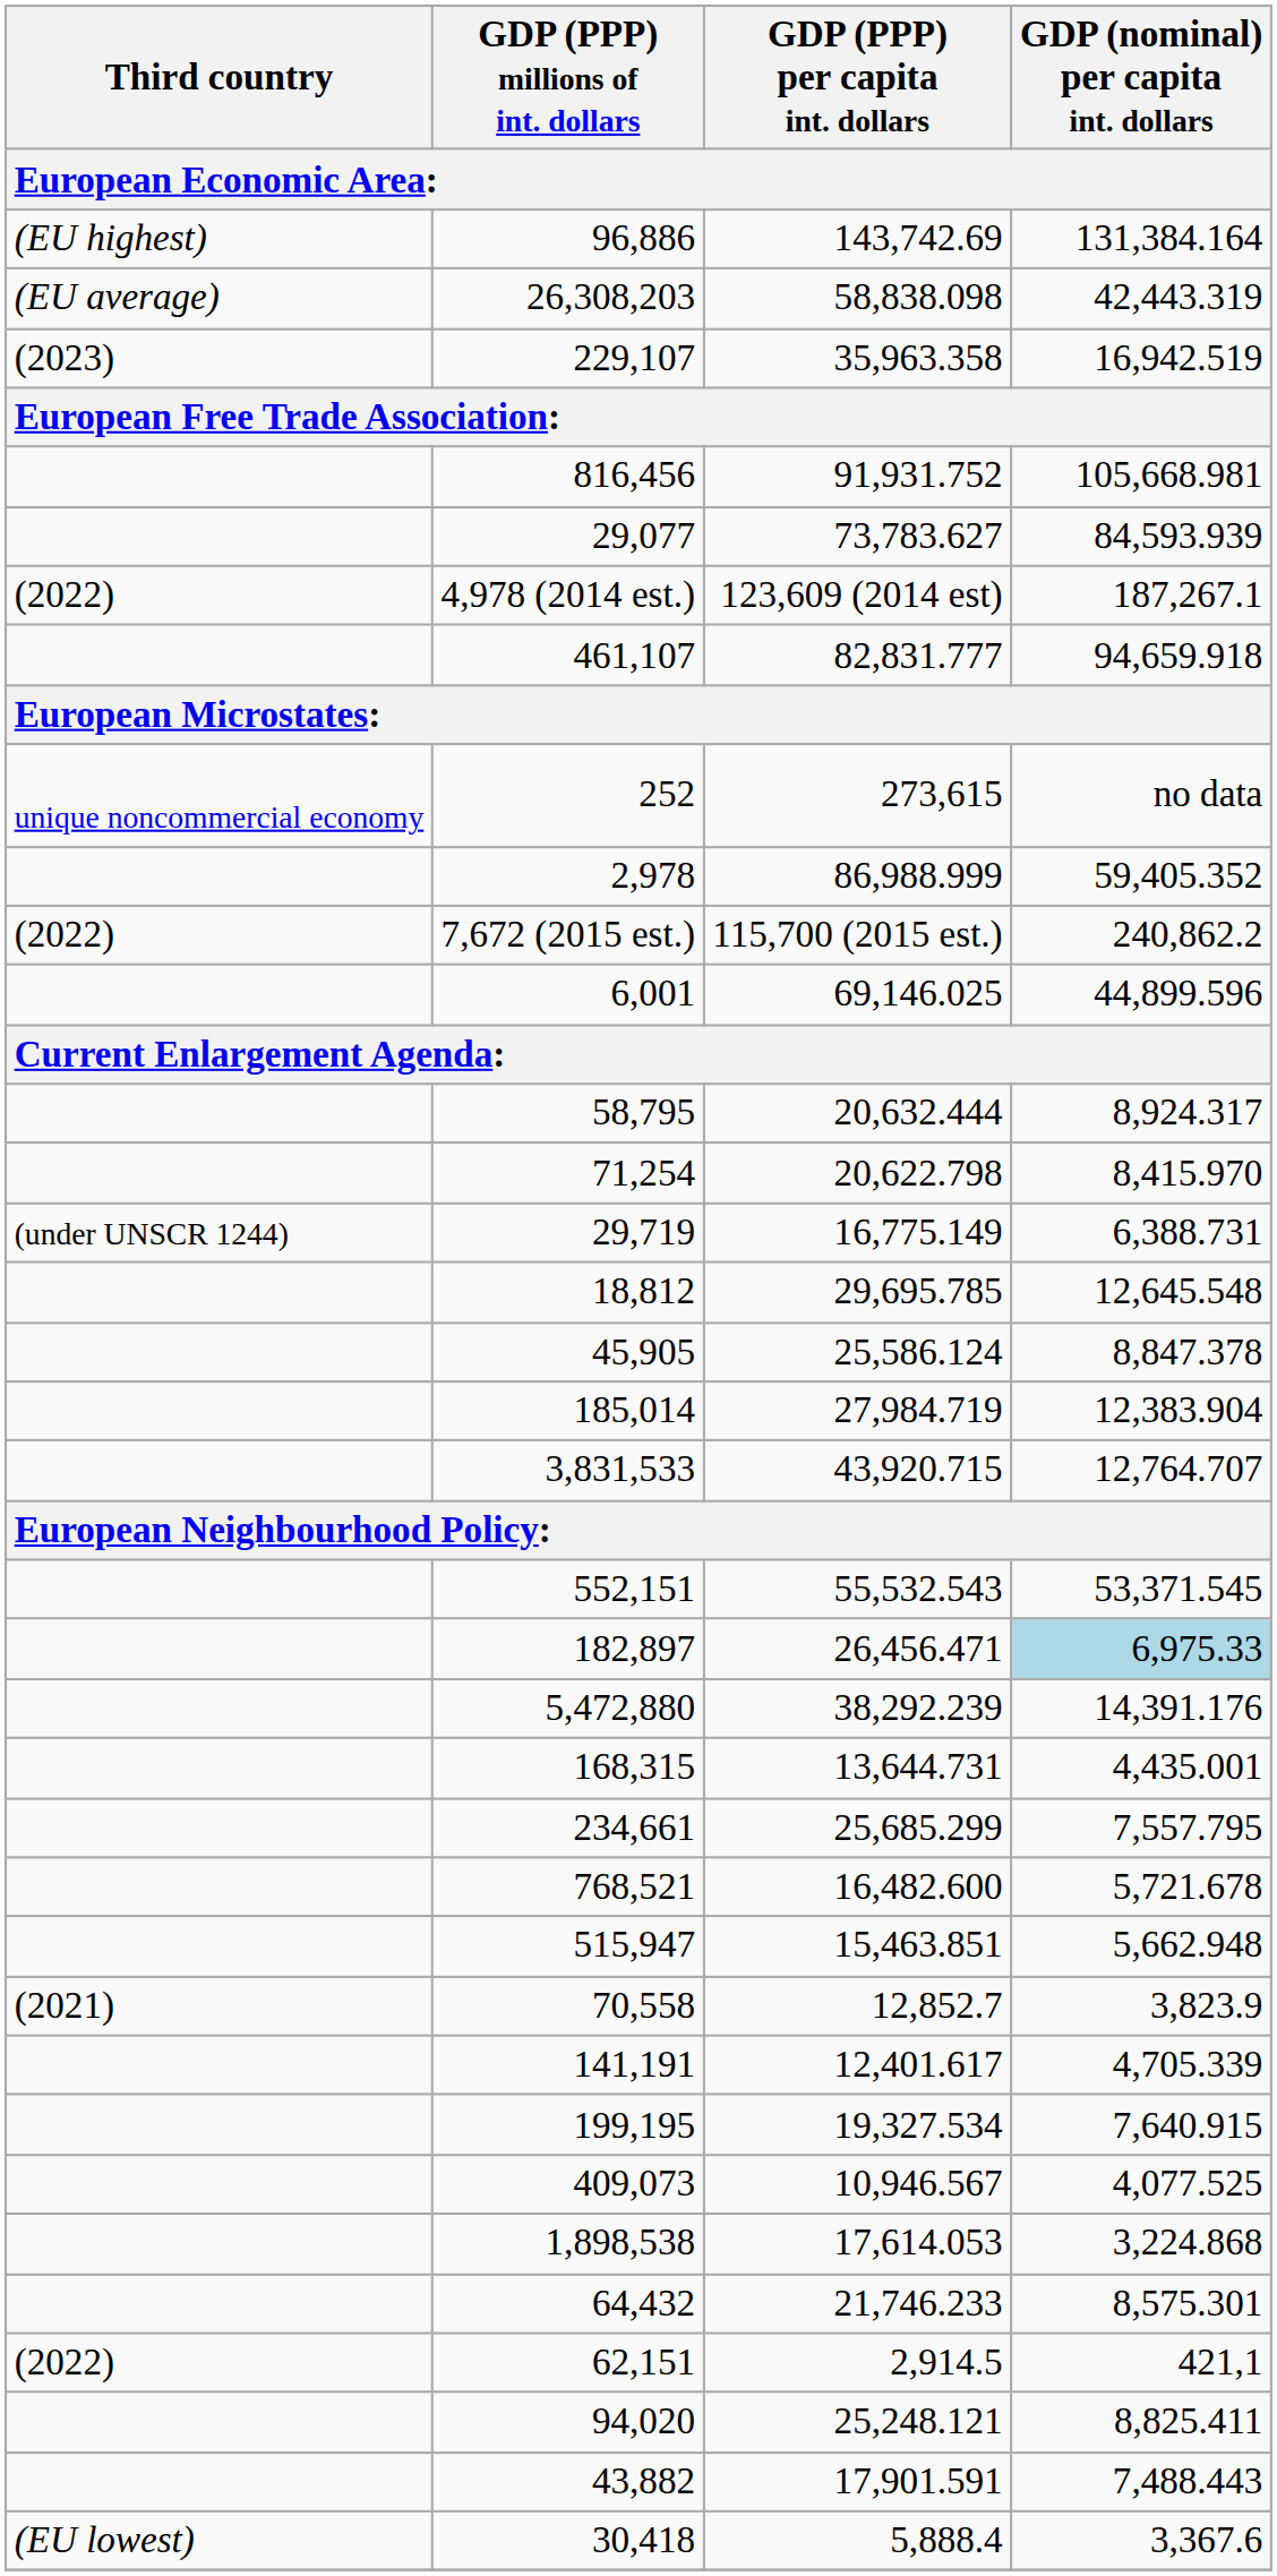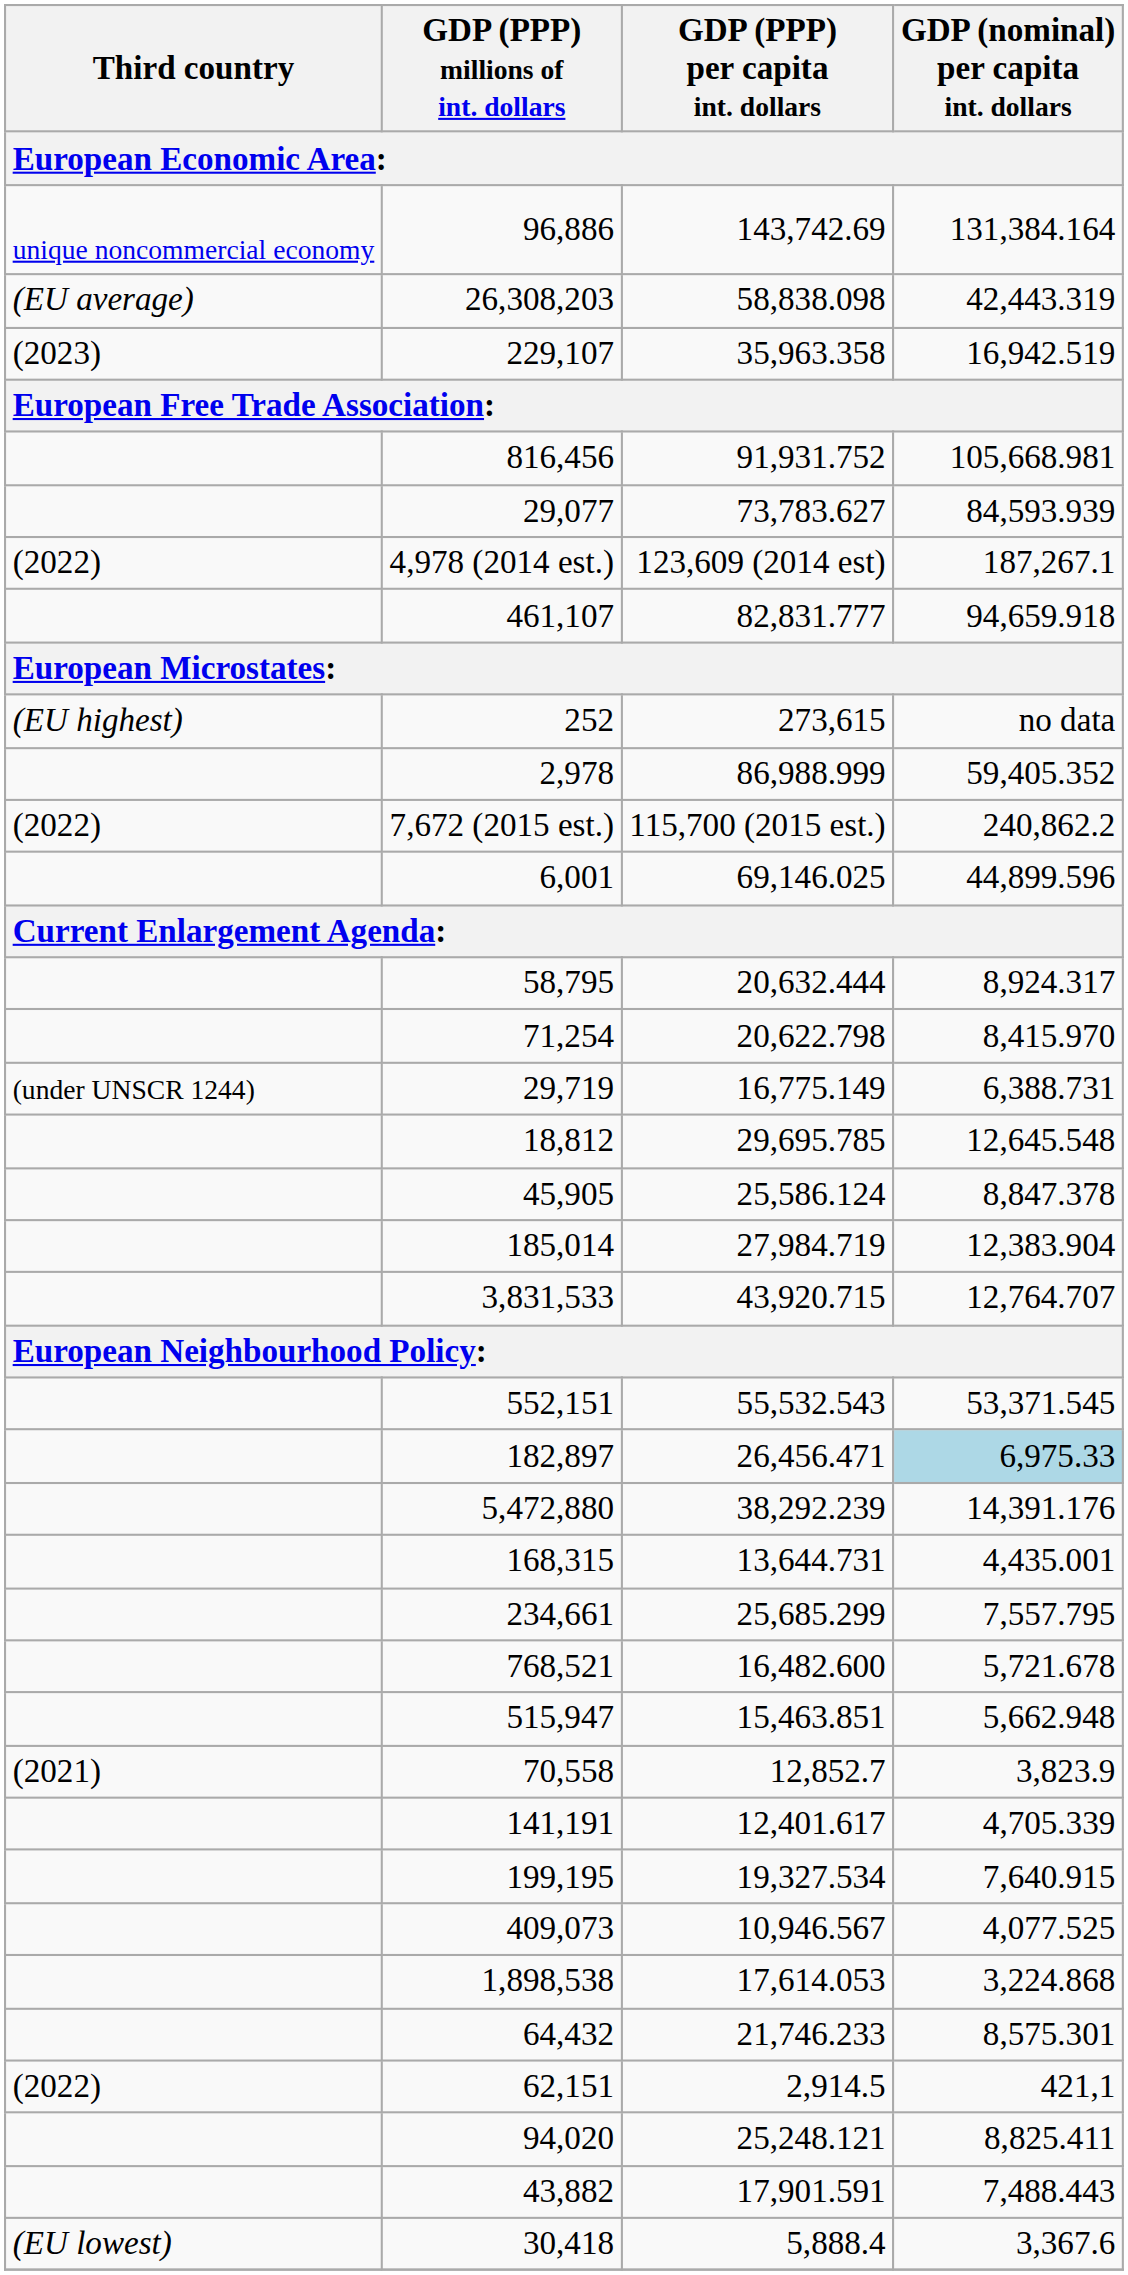 <table class="sortable wikitable" style="text-align:right;">
 <tr>
 <th>Third country</th>
 <th>GDP (PPP)<br><small>millions of<br><a href='#'>int. dollars</a></small></th>
 <th>GDP (PPP)<br>per capita<br><small>int. dollars</small></th>
 <th>GDP (nominal)<br>per capita<br><small>int. dollars</small></th>
 </tr>
 <tr>
 <th colspan=4 style="text-align:left;"><strong><a href='#'>European Economic Area</a>:</strong></th>
 </tr>
 <tr>
-<td style="text-align:left;"><em> (EU highest)</em></td>
+<td style="text-align:left;"><br><small><a href='#'>unique noncommercial economy</a></small></td>
 <td>96,886</td>
 <td>143,742.69</td>
 <td>131,384.164</td>
 </tr>
 <tr>
 <td style="text-align:left;"><em> (EU average)</em></td>
 <td>26,308,203</td>
 <td>58,838.098</td>
 <td>42,443.319</td>
 </tr>
 <tr>
 <td style="text-align:left;"> (2023)</td>
 <td>229,107</td>
 <td>35,963.358</td>
 <td>16,942.519</td>
 </tr>
 <tr>
 <th colspan=4 style="text-align:left;"><strong><a href='#'>European Free Trade Association</a>:</strong></th>
 </tr>
 <tr>
 <td style="text-align:left;"></td>
 <td>816,456</td>
 <td>91,931.752</td>
 <td>105,668.981</td>
 </tr>
 <tr>
 <td style="text-align:left;"></td>
 <td>29,077</td>
 <td>73,783.627</td>
 <td>84,593.939</td>
 </tr>
 <tr>
 <td style="text-align:left;"> (2022)</td>
 <td>4,978 (2014 est.)</td>
 <td>123,609 (2014 est)</td>
 <td>187,267.1</td>
 </tr>
 <tr>
 <td style="text-align:left;"></td>
 <td>461,107</td>
 <td>82,831.777</td>
 <td>94,659.918</td>
 </tr>
 <tr>
 <th colspan=4 style="text-align:left;"><strong><a href='#'>European Microstates</a>:</strong></th>
 </tr>
 <tr>
-<td style="text-align:left;"><br><small><a href='#'>unique noncommercial economy</a></small></td>
+<td style="text-align:left;"><em> (EU highest)</em></td>
 <td>252</td>
 <td>273,615</td>
 <td>no data</td>
 </tr>
 <tr>
 <td style="text-align:left;"></td>
 <td>2,978</td>
 <td>86,988.999</td>
 <td>59,405.352</td>
 </tr>
 <tr>
 <td style="text-align:left;"> (2022)</td>
 <td>7,672 (2015 est.)</td>
 <td>115,700 (2015 est.)</td>
 <td>240,862.2</td>
 </tr>
 <tr>
 <td style="text-align:left;"></td>
 <td>6,001</td>
 <td>69,146.025</td>
 <td>44,899.596</td>
 </tr>
 <tr>
 <th colspan=4 style="text-align:left;"><strong><a href='#'>Current Enlargement Agenda</a>:</strong></th>
 </tr>
 <tr>
 <td style="text-align:left;"></td>
 <td>58,795</td>
 <td>20,632.444</td>
 <td>8,924.317</td>
 </tr>
 <tr>
 <td style="text-align:left;"></td>
 <td>71,254</td>
 <td>20,622.798</td>
 <td>8,415.970</td>
 </tr>
 <tr>
 <td style="text-align:left;"> <small>(under UNSCR 1244)</small></td>
 <td>29,719</td>
 <td>16,775.149</td>
 <td>6,388.731</td>
 </tr>
 <tr>
 <td style="text-align:left;"></td>
 <td>18,812</td>
 <td>29,695.785</td>
 <td>12,645.548</td>
 </tr>
 <tr>
 <td style="text-align:left;"></td>
 <td>45,905</td>
 <td>25,586.124</td>
 <td>8,847.378</td>
 </tr>
 <tr>
 <td style="text-align:left;"></td>
 <td>185,014</td>
 <td>27,984.719</td>
 <td>12,383.904</td>
 </tr>
 <tr>
 <td style="text-align:left;"></td>
 <td>3,831,533</td>
 <td>43,920.715</td>
 <td>12,764.707</td>
 </tr>
 <tr>
 <th colspan=4 style="text-align:left;"><strong><a href='#'>European Neighbourhood Policy</a>:</strong></th>
 </tr>
 <tr>
 <td style="text-align:left;"></td>
 <td>552,151</td>
 <td>55,532.543</td>
 <td>53,371.545</td>
 </tr>
 <tr>
 <td style="text-align:left;"></td>
 <td>182,897</td>
 <td>26,456.471</td>
 <td style="background: lightblue;">6,975.33</td>
 </tr>
 <tr>
 <td style="text-align:left;"></td>
 <td>5,472,880</td>
 <td>38,292.239</td>
 <td>14,391.176</td>
 </tr>
 <tr>
 <td style="text-align:left;"></td>
 <td>168,315</td>
 <td>13,644.731</td>
 <td>4,435.001</td>
 </tr>
 <tr>
 <td style="text-align:left;"></td>
 <td>234,661</td>
 <td>25,685.299</td>
 <td>7,557.795</td>
 </tr>
 <tr>
 <td style="text-align:left;"></td>
 <td>768,521</td>
 <td>16,482.600</td>
 <td>5,721.678</td>
 </tr>
 <tr>
 <td style="text-align:left;"></td>
 <td>515,947</td>
 <td>15,463.851</td>
 <td>5,662.948</td>
 </tr>
 <tr>
 <td style="text-align:left;"> (2021)</td>
 <td>70,558</td>
 <td>12,852.7</td>
 <td>3,823.9</td>
 </tr>
 <tr>
 <td style="text-align:left;"></td>
 <td>141,191</td>
 <td>12,401.617</td>
 <td>4,705.339</td>
 </tr>
 <tr>
 <td style="text-align:left;"></td>
 <td>199,195</td>
 <td>19,327.534</td>
 <td>7,640.915</td>
 </tr>
 <tr>
 <td style="text-align:left;"></td>
 <td>409,073</td>
 <td>10,946.567</td>
 <td>4,077.525</td>
 </tr>
 <tr>
 <td style="text-align:left;"></td>
 <td>1,898,538</td>
 <td>17,614.053</td>
 <td>3,224.868</td>
 </tr>
 <tr>
 <td style="text-align:left;"></td>
 <td>64,432</td>
 <td>21,746.233</td>
 <td>8,575.301</td>
 </tr>
 <tr>
 <td style="text-align:left;"> (2022)</td>
 <td>62,151</td>
 <td>2,914.5</td>
 <td>421,1</td>
 </tr>
 <tr>
 <td style="text-align:left;"></td>
 <td>94,020</td>
 <td>25,248.121</td>
 <td>8,825.411</td>
 </tr>
 <tr>
 <td style="text-align:left;"></td>
 <td>43,882</td>
 <td>17,901.591</td>
 <td>7,488.443</td>
 </tr>
 <tr>
 <td style="text-align:left;"><em> (EU lowest)</em></td>
 <td>30,418</td>
 <td>5,888.4</td>
 <td>3,367.6</td>
 </tr>
 <tr>
 </tr>
 </table>
